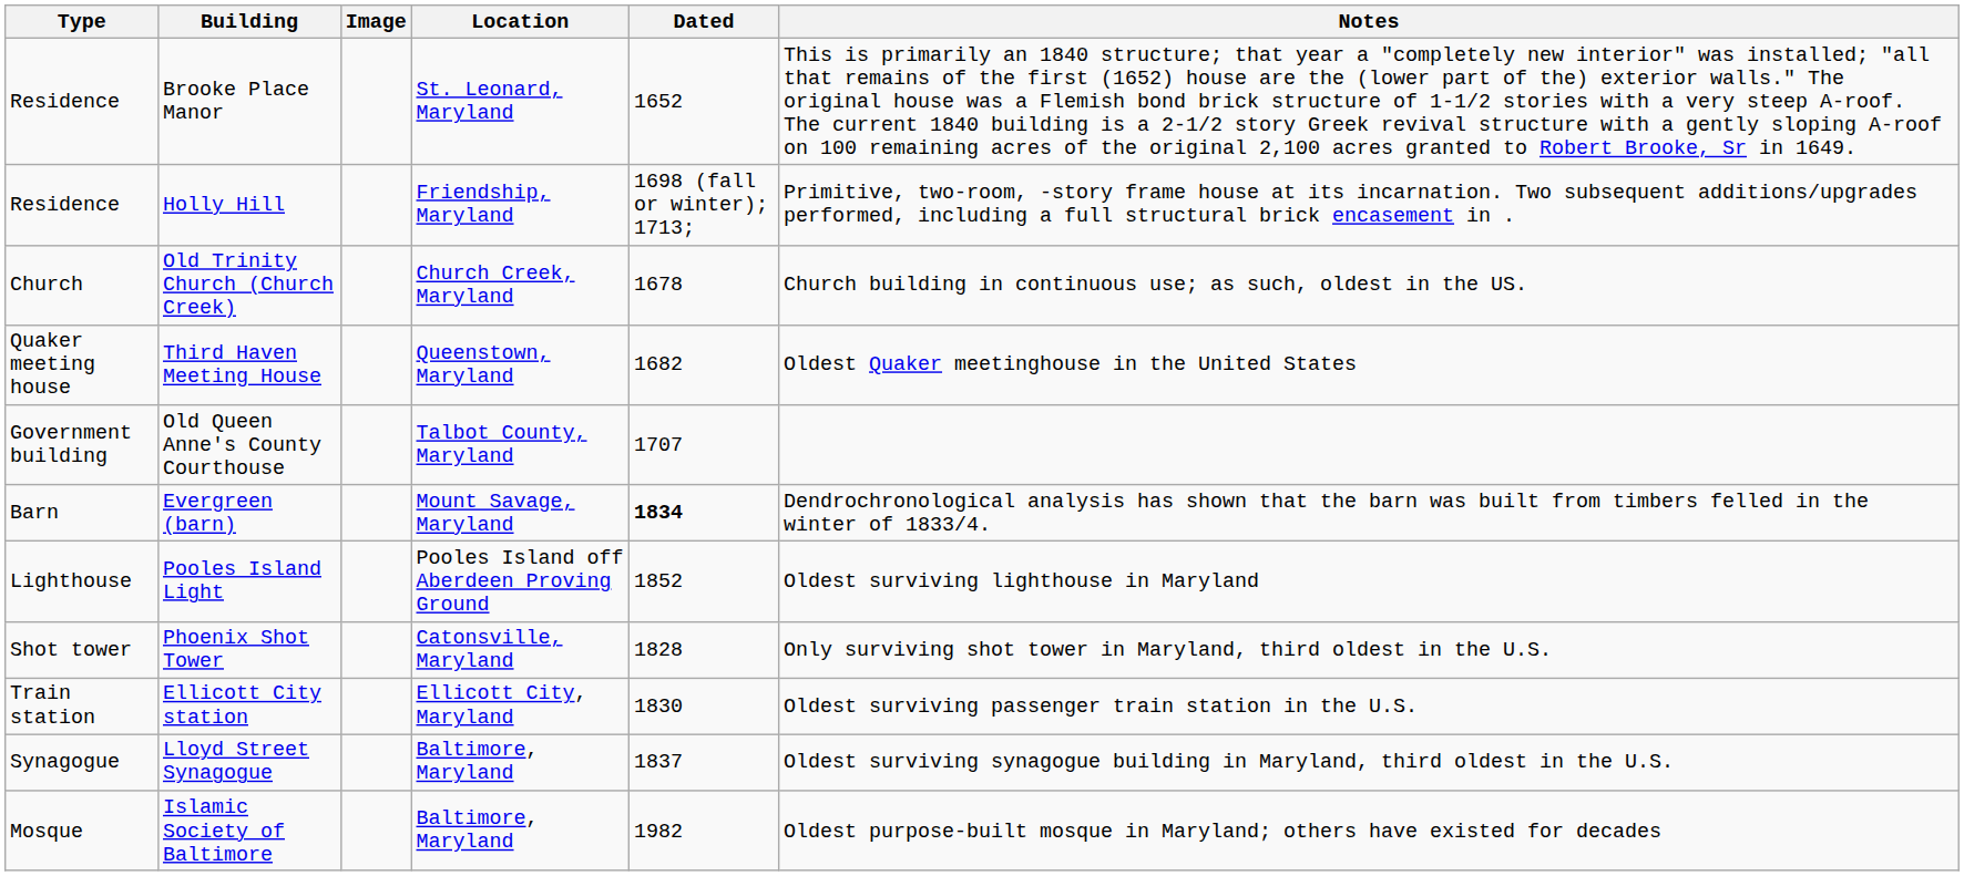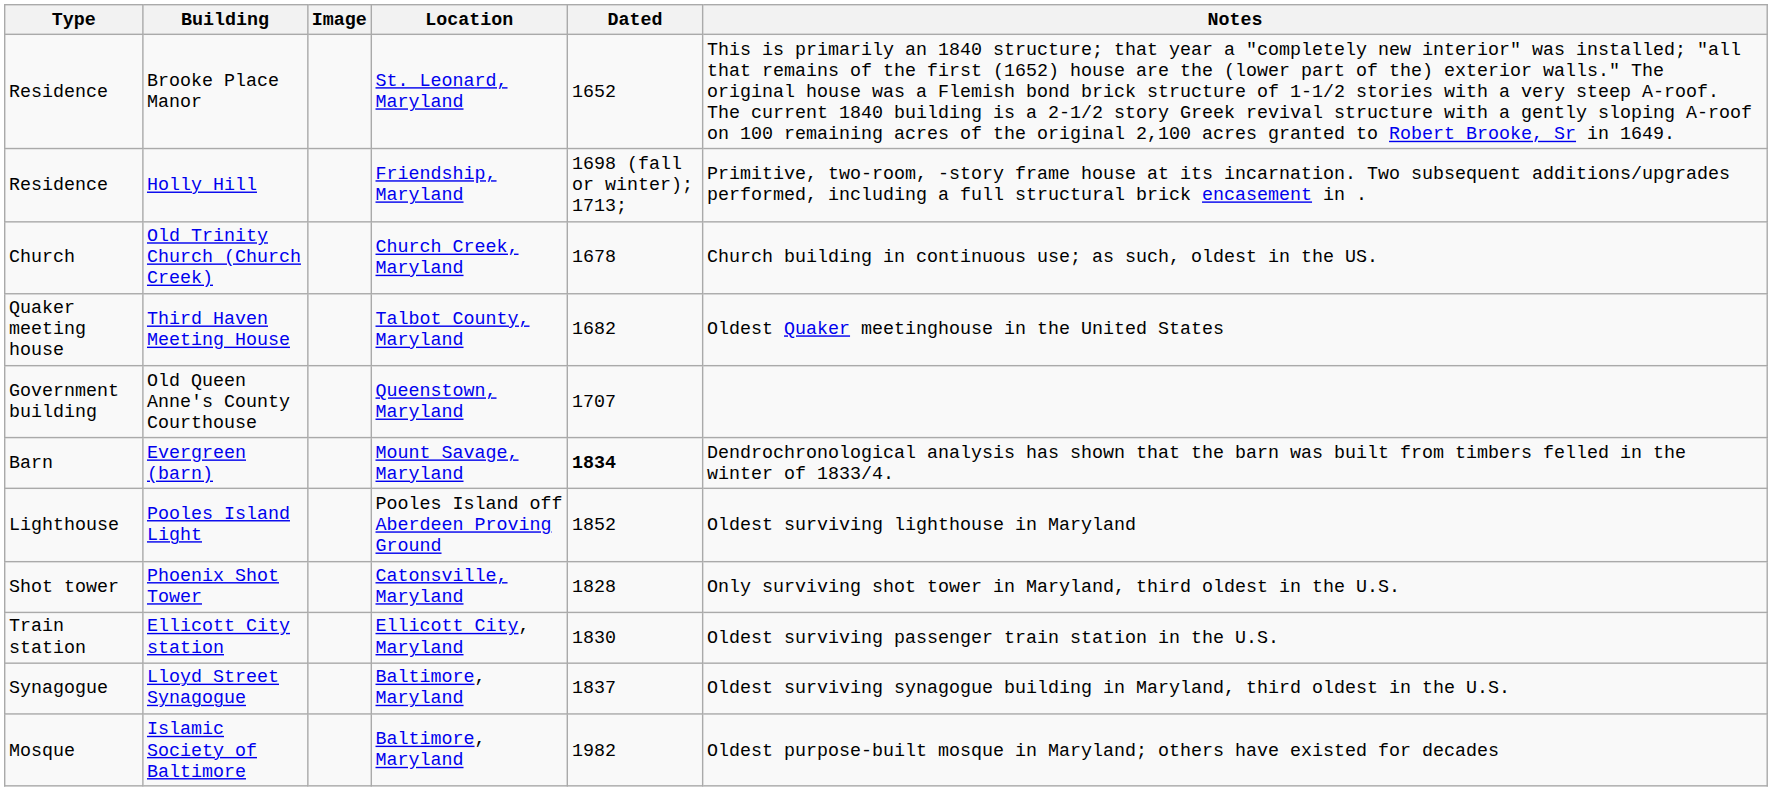 <table class="wikitable sortable">
 <tr>
 <th>Type</th>
 <th>Building</th>
 <th>Image</th>
 <th>Location</th>
 <th>Dated</th>
 <th>Notes</th>
 </tr>
 <tr>
 <td>Residence</td>
 <td>Brooke Place Manor</td>
 <td></td>
 <td><a href='#'>St. Leonard, Maryland</a></td>
 <td>1652</td>
 <td>This is primarily an 1840 structure; that year a "completely new interior" was installed; "all that remains of the first (1652) house are the (lower part of the) exterior walls." The original house was a Flemish bond brick structure of 1-1/2 stories with a very steep A-roof. The current 1840 building is a 2-1/2 story Greek revival structure with a gently sloping A-roof on 100 remaining acres of the original 2,100 acres granted to <a href='#'>Robert Brooke, Sr</a> in 1649.</td>
 </tr>
 <tr>
 <td>Residence</td>
 <td><a href='#'>Holly Hill</a></td>
 <td></td>
 <td><a href='#'>Friendship, Maryland</a></td>
 <td>1698 (fall or winter); 1713; </td>
 <td>Primitive, two-room, -story frame house at its incarnation. Two subsequent additions/upgrades performed, including a full structural brick <a href='#'>encasement</a> in .</td>
 </tr>
 <tr>
 <td>Church</td>
 <td><a href='#'>Old Trinity Church (Church Creek)</a></td>
 <td></td>
 <td><a href='#'>Church Creek, Maryland</a></td>
 <td>1678</td>
 <td>Church building in continuous use; as such, oldest in the US.</td>
 </tr>
 <tr>
 <td>Quaker meeting house</td>
 <td><a href='#'>Third Haven Meeting House</a></td>
 <td></td>
-<td><a href='#'>Queenstown, Maryland</a></td>
+<td><a href='#'>Talbot County, Maryland</a></td>
 <td>1682</td>
 <td>Oldest <a href='#'>Quaker</a> meetinghouse in the United States</td>
 </tr>
 <tr>
 <td>Government building</td>
 <td>Old Queen Anne's County Courthouse</td>
 <td></td>
-<td><a href='#'>Talbot County, Maryland</a></td>
+<td><a href='#'>Queenstown, Maryland</a></td>
 <td>1707</td>
 <td></td>
 </tr>
 <tr>
 <td>Barn</td>
 <td><a href='#'>Evergreen (barn)</a></td>
 <td></td>
 <td><a href='#'>Mount Savage, Maryland</a></td>
 <td><strong>1834</strong></td>
 <td>Dendrochronological analysis has shown that the barn was built from timbers felled in the winter of 1833/4.</td>
 </tr>
 <tr>
 <td>Lighthouse</td>
 <td><a href='#'>Pooles Island Light</a></td>
 <td></td>
 <td>Pooles Island off <a href='#'>Aberdeen Proving Ground</a></td>
 <td>1852</td>
 <td>Oldest surviving lighthouse in Maryland</td>
 </tr>
 <tr>
 <td>Shot tower</td>
 <td><a href='#'>Phoenix Shot Tower</a></td>
 <td></td>
 <td><a href='#'>Catonsville, Maryland</a></td>
 <td>1828</td>
 <td>Only surviving shot tower in Maryland, third oldest in the U.S.</td>
 </tr>
 <tr>
 <td>Train station</td>
 <td><a href='#'>Ellicott City station</a></td>
 <td></td>
 <td><a href='#'>Ellicott City</a>, <a href='#'>Maryland</a></td>
 <td>1830</td>
 <td>Oldest surviving passenger train station in the U.S.</td>
 </tr>
 <tr>
 <td>Synagogue</td>
 <td><a href='#'>Lloyd Street Synagogue</a></td>
 <td></td>
 <td><a href='#'>Baltimore</a>, <a href='#'>Maryland</a></td>
 <td>1837</td>
 <td>Oldest surviving synagogue building in Maryland, third oldest in the U.S.</td>
 </tr>
 <tr>
 <td>Mosque</td>
 <td><a href='#'>Islamic Society of Baltimore</a></td>
 <td></td>
 <td><a href='#'>Baltimore</a>, <a href='#'>Maryland</a></td>
 <td>1982</td>
 <td>Oldest purpose-built mosque in Maryland; others have existed for decades</td>
 </tr>
 </table>
